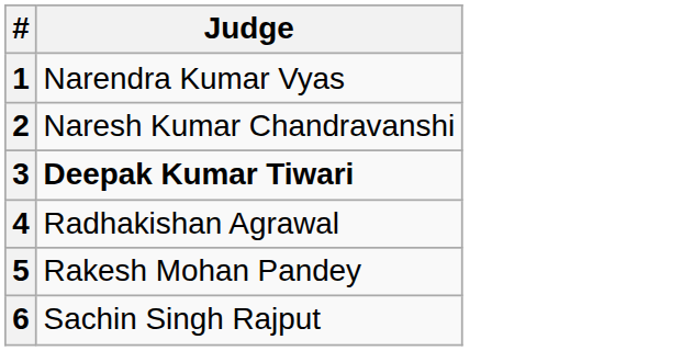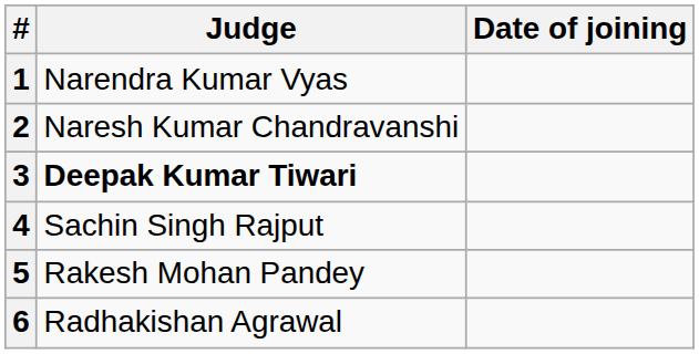 <table class="wikitable sortable">
 <tr>
 <th>#</th>
 <th>Judge</th>
+<th>Date of joining</th>
 </tr>
 <tr>
 <th>1</th>
 <td>Narendra Kumar Vyas</td>
+<td></td>
 </tr>
 <tr>
 <th>2</th>
 <td>Naresh Kumar Chandravanshi</td>
+<td></td>
 </tr>
 <tr>
 <th>3</th>
 <td><strong>Deepak Kumar Tiwari</strong></td>
+<td></td>
 </tr>
 <tr>
 <th>4</th>
-<td>Radhakishan Agrawal</td>
+<td>Sachin Singh Rajput</td>
+<td></td>
 </tr>
 <tr>
 <th>5</th>
 <td>Rakesh Mohan Pandey</td>
+<td></td>
 </tr>
 <tr>
 <th>6</th>
-<td>Sachin Singh Rajput</td>
+<td>Radhakishan Agrawal</td>
+<td></td>
 </tr>
 </table>
